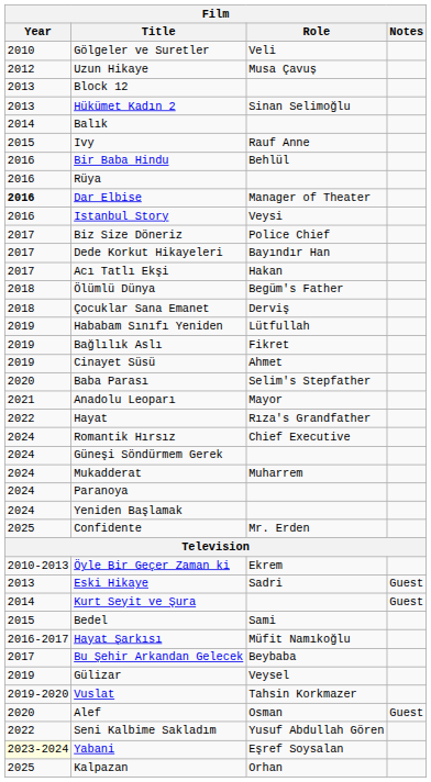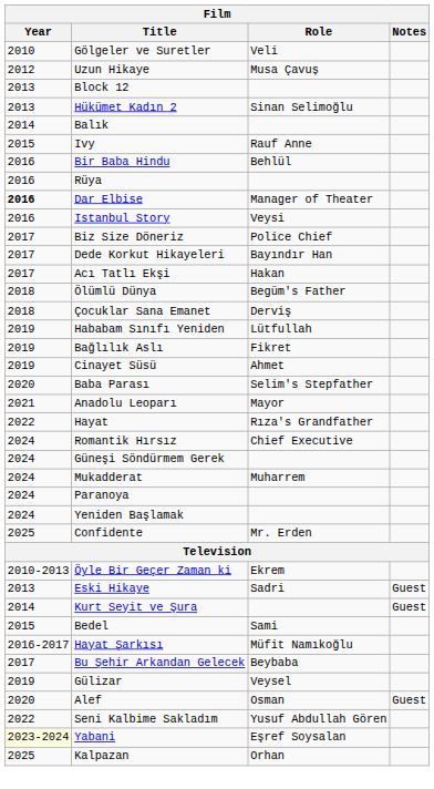 <table class="wikitable">
 <tr>
 <th colspan="4">Film</th>
 </tr>
 <tr>
 <th>Year</th>
 <th>Title</th>
 <th>Role</th>
 <th>Notes</th>
 </tr>
 <tr>
 <td>2010</td>
 <td>Gölgeler ve Suretler</td>
 <td>Veli</td>
 <td></td>
 </tr>
 <tr>
 <td>2012</td>
 <td>Uzun Hikaye</td>
 <td>Musa Çavuș</td>
 <td></td>
 </tr>
 <tr>
 <td>2013</td>
 <td>Block 12</td>
 <td></td>
 <td></td>
 </tr>
 <tr>
 <td>2013</td>
 <td><a href='#'>Hükümet Kadın 2</a></td>
 <td>Sinan Selimoğlu</td>
 <td></td>
 </tr>
 <tr>
 <td>2014</td>
 <td>Balık</td>
 <td></td>
 <td></td>
 </tr>
 <tr>
 <td>2015</td>
 <td>Ivy</td>
 <td>Rauf Anne</td>
 <td></td>
 </tr>
 <tr>
 <td>2016</td>
 <td><a href='#'>Bir Baba Hindu</a></td>
 <td>Behlül</td>
 <td></td>
 </tr>
 <tr>
 <td>2016</td>
 <td>Rüya</td>
 <td></td>
 <td></td>
 </tr>
 <tr>
 <td><strong>2016</strong></td>
 <td><a href='#'>Dar Elbise</a></td>
 <td>Manager of Theater</td>
 <td></td>
 </tr>
 <tr>
 <td>2016</td>
 <td><a href='#'>Istanbul Story</a></td>
 <td>Veysi</td>
 <td></td>
 </tr>
 <tr>
 <td>2017</td>
 <td>Biz Size Döneriz</td>
 <td>Police Chief</td>
 <td></td>
 </tr>
 <tr>
 <td>2017</td>
 <td>Dede Korkut Hikayeleri</td>
 <td>Bayındır Han</td>
 <td></td>
 </tr>
 <tr>
 <td>2017</td>
 <td>Acı Tatlı Ekşi</td>
 <td>Hakan</td>
 <td></td>
 </tr>
 <tr>
 <td>2018</td>
 <td>Ölümlü Dünya</td>
 <td>Begüm's Father</td>
 <td></td>
 </tr>
 <tr>
 <td>2018</td>
 <td>Çocuklar Sana Emanet</td>
 <td>Derviş</td>
 <td></td>
 </tr>
 <tr>
 <td>2019</td>
 <td>Hababam Sınıfı Yeniden</td>
 <td>Lütfullah</td>
 <td></td>
 </tr>
 <tr>
 <td>2019</td>
 <td>Bağlılık Aslı</td>
 <td>Fikret</td>
 <td></td>
 </tr>
 <tr>
 <td>2019</td>
 <td>Cinayet Süsü</td>
 <td>Ahmet</td>
 <td></td>
 </tr>
 <tr>
 <td>2020</td>
 <td>Baba Parası</td>
 <td>Selim's Stepfather</td>
 <td></td>
 </tr>
 <tr>
 <td>2021</td>
 <td>Anadolu Leoparı</td>
 <td>Mayor</td>
 <td></td>
 </tr>
 <tr>
 <td>2022</td>
 <td>Hayat</td>
 <td>Rıza's Grandfather</td>
 <td></td>
 </tr>
 <tr>
 <td>2024</td>
 <td>Romantik Hırsız</td>
 <td>Chief Executive</td>
 <td></td>
 </tr>
 <tr>
 <td>2024</td>
 <td>Güneşi Söndürmem Gerek</td>
 <td></td>
 <td></td>
 </tr>
 <tr>
 <td>2024</td>
 <td>Mukadderat</td>
 <td>Muharrem</td>
 <td></td>
 </tr>
 <tr>
 <td>2024</td>
 <td>Paranoya</td>
 <td></td>
 <td></td>
 </tr>
 <tr>
 <td>2024</td>
 <td>Yeniden Başlamak</td>
 <td></td>
 <td></td>
 </tr>
 <tr>
 <td>2025</td>
 <td>Confidente</td>
 <td>Mr. Erden</td>
 <td></td>
 </tr>
 <tr>
 <th colspan="4">Television</th>
 </tr>
 <tr>
 <td>2010-2013</td>
 <td><a href='#'>Öyle Bir Geçer Zaman ki</a></td>
 <td>Ekrem</td>
 <td></td>
 </tr>
 <tr>
 <td>2013</td>
 <td><a href='#'>Eski Hikaye</a></td>
 <td>Sadri</td>
 <td>Guest</td>
 </tr>
 <tr>
 <td>2014</td>
 <td><a href='#'>Kurt Seyit ve Şura</a></td>
 <td></td>
 <td>Guest</td>
 </tr>
 <tr>
 <td>2015</td>
 <td>Bedel</td>
 <td>Sami</td>
 <td></td>
 </tr>
 <tr>
 <td>2016-2017</td>
 <td><a href='#'>Hayat Şarkısı</a></td>
 <td>Müfit Namıkoğlu</td>
 <td></td>
 </tr>
 <tr>
 <td>2017</td>
 <td><a href='#'>Bu Şehir Arkandan Gelecek</a></td>
 <td>Beybaba</td>
 <td></td>
 </tr>
 <tr>
 <td>2019</td>
 <td>Gülizar</td>
 <td>Veysel</td>
 <td></td>
 </tr>
 <tr>
-<td>2019-2020</td>
-<td><a href='#'>Vuslat</a></td>
-<td>Tahsin Korkmazer</td>
-<td></td>
-</tr>
-<tr>
 <td>2020</td>
 <td>Alef</td>
 <td>Osman</td>
 <td>Guest</td>
 </tr>
 <tr>
 <td>2022</td>
 <td>Seni Kalbime Sakladım</td>
 <td>Yusuf Abdullah Gören</td>
 <td></td>
 </tr>
 <tr>
 <td style="background: lightyellow;">2023-2024</td>
 <td><a href='#'>Yabani</a></td>
 <td>Eşref Soysalan</td>
 <td></td>
 </tr>
 <tr>
 <td>2025</td>
 <td>Kalpazan</td>
 <td>Orhan</td>
 <td></td>
 </tr>
 </table>
